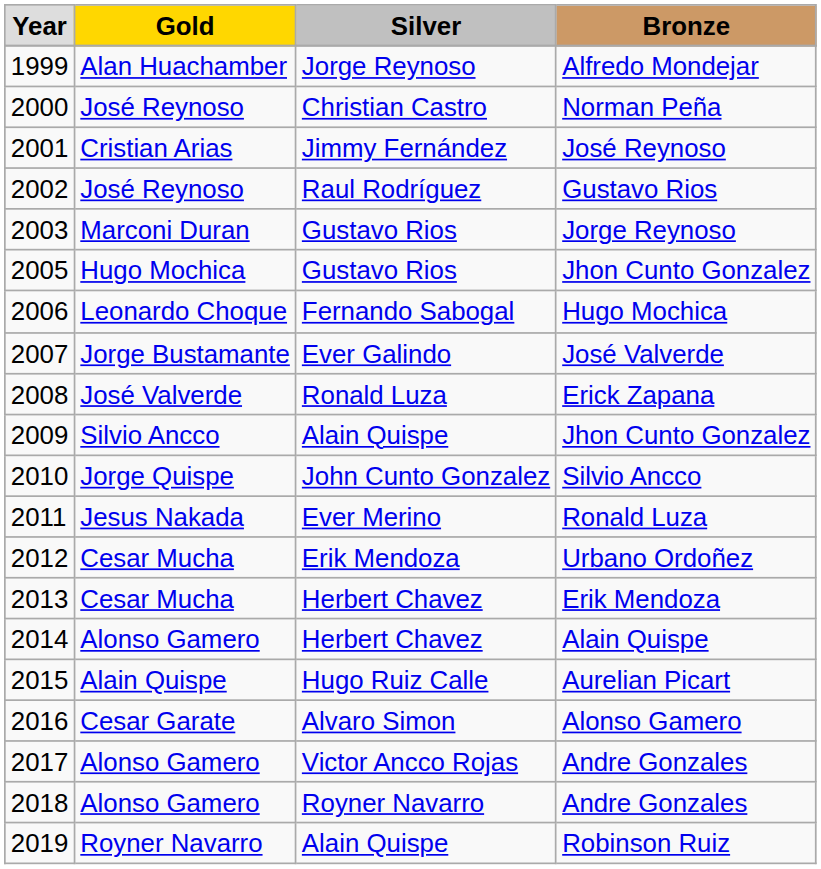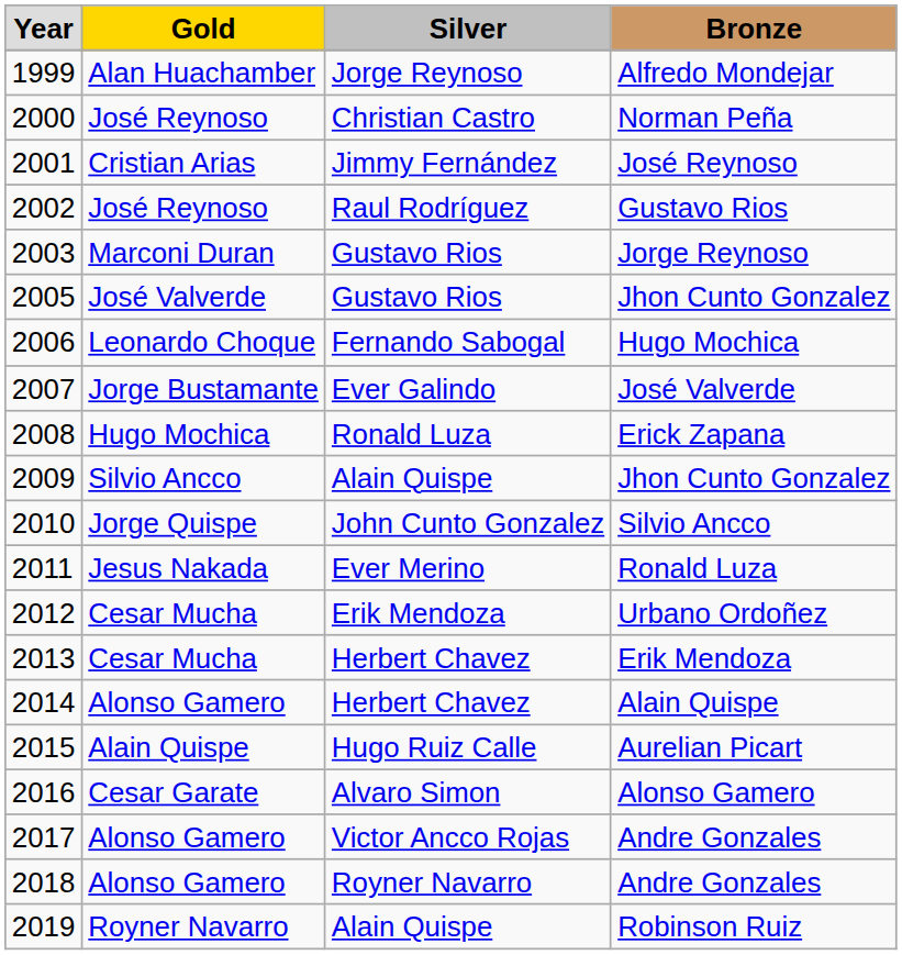 <table class="wikitable sortable" style="font-size:95%">
 <tr style="text-align:center; background:#e4e4e4; font-weight:bold;">
 <td style="background:#ddd; ">Year</td>
 <td style="background:gold; ">Gold</td>
 <td style="background:silver; ">Silver</td>
 <td style="background:#c96; ">Bronze</td>
 </tr>
 <tr style="background:#efefef;">
 </tr>
 <tr>
 <td>1999</td>
 <td><a href='#'>Alan Huachamber</a></td>
 <td><a href='#'>Jorge Reynoso</a></td>
 <td><a href='#'>Alfredo Mondejar</a></td>
 </tr>
 <tr>
 <td>2000</td>
 <td><a href='#'>José Reynoso</a></td>
 <td><a href='#'>Christian Castro</a></td>
 <td><a href='#'>Norman Peña</a></td>
 </tr>
 <tr>
 <td>2001</td>
 <td><a href='#'>Cristian Arias</a></td>
 <td><a href='#'>Jimmy Fernández</a></td>
 <td><a href='#'>José Reynoso</a></td>
 </tr>
 <tr>
 <td>2002</td>
 <td><a href='#'>José Reynoso</a></td>
 <td><a href='#'>Raul Rodríguez</a></td>
 <td><a href='#'>Gustavo Rios</a></td>
 </tr>
 <tr>
 <td>2003</td>
 <td><a href='#'>Marconi Duran</a></td>
 <td><a href='#'>Gustavo Rios</a></td>
 <td><a href='#'>Jorge Reynoso</a></td>
 </tr>
 <tr>
 <td>2005</td>
-<td><a href='#'>Hugo Mochica</a></td>
+<td><a href='#'>José Valverde</a></td>
 <td><a href='#'>Gustavo Rios</a></td>
 <td><a href='#'>Jhon Cunto Gonzalez</a></td>
 </tr>
 <tr>
 <td>2006</td>
 <td><a href='#'>Leonardo Choque</a></td>
 <td><a href='#'>Fernando Sabogal</a></td>
 <td><a href='#'>Hugo Mochica</a></td>
 </tr>
 <tr>
 <td>2007</td>
 <td><a href='#'>Jorge Bustamante</a></td>
 <td><a href='#'>Ever Galindo</a></td>
 <td><a href='#'>José Valverde</a></td>
 </tr>
 <tr>
 <td>2008</td>
-<td><a href='#'>José Valverde</a></td>
+<td><a href='#'>Hugo Mochica</a></td>
 <td><a href='#'>Ronald Luza</a></td>
 <td><a href='#'>Erick Zapana</a></td>
 </tr>
 <tr>
 <td>2009</td>
 <td><a href='#'>Silvio Ancco</a></td>
 <td><a href='#'>Alain Quispe</a></td>
 <td><a href='#'>Jhon Cunto Gonzalez</a></td>
 </tr>
 <tr>
 <td>2010</td>
 <td><a href='#'>Jorge Quispe</a></td>
 <td><a href='#'>John Cunto Gonzalez</a></td>
 <td><a href='#'>Silvio Ancco</a></td>
 </tr>
 <tr>
 <td>2011</td>
 <td><a href='#'>Jesus Nakada</a></td>
 <td><a href='#'>Ever Merino</a></td>
 <td><a href='#'>Ronald Luza</a></td>
 </tr>
 <tr>
 <td>2012</td>
 <td><a href='#'>Cesar Mucha</a></td>
 <td><a href='#'>Erik Mendoza</a></td>
 <td><a href='#'>Urbano Ordoñez</a></td>
 </tr>
 <tr>
 <td>2013</td>
 <td><a href='#'>Cesar Mucha</a></td>
 <td><a href='#'>Herbert Chavez</a></td>
 <td><a href='#'>Erik Mendoza</a></td>
 </tr>
 <tr>
 <td>2014</td>
 <td><a href='#'>Alonso Gamero</a></td>
 <td><a href='#'>Herbert Chavez</a></td>
 <td><a href='#'>Alain Quispe</a></td>
 </tr>
 <tr>
 <td>2015</td>
 <td><a href='#'>Alain Quispe</a></td>
 <td><a href='#'>Hugo Ruiz Calle</a></td>
 <td><a href='#'>Aurelian Picart</a> </td>
 </tr>
 <tr>
 <td>2016</td>
 <td><a href='#'>Cesar Garate</a></td>
 <td><a href='#'>Alvaro Simon</a></td>
 <td><a href='#'>Alonso Gamero</a></td>
 </tr>
 <tr>
 <td>2017</td>
 <td><a href='#'>Alonso Gamero</a></td>
 <td><a href='#'>Victor Ancco Rojas</a></td>
 <td><a href='#'>Andre Gonzales</a></td>
 </tr>
 <tr>
 <td>2018</td>
 <td><a href='#'>Alonso Gamero</a></td>
 <td><a href='#'>Royner Navarro</a></td>
 <td><a href='#'>Andre Gonzales</a></td>
 </tr>
 <tr>
 <td>2019</td>
 <td><a href='#'>Royner Navarro</a></td>
 <td><a href='#'>Alain Quispe</a></td>
 <td><a href='#'>Robinson Ruiz</a></td>
 </tr>
 </table>
